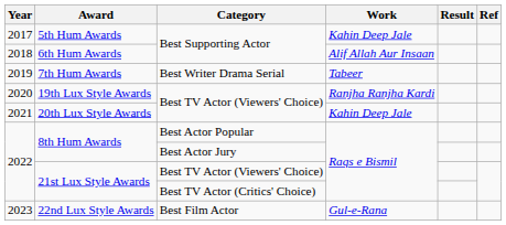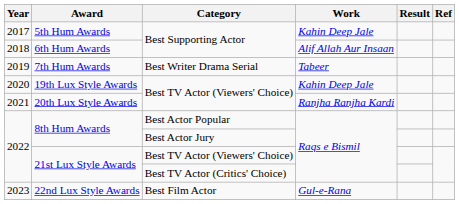 <table class="wikitable style">
 <tr>
 <th>Year</th>
 <th>Award</th>
 <th>Category</th>
 <th>Work</th>
 <th>Result</th>
 <th>Ref</th>
 </tr>
 <tr>
 <td>2017</td>
 <td><a href='#'>5th Hum Awards</a></td>
 <td rowspan="2">Best Supporting Actor</td>
 <td><em><a href='#'>Kahin Deep Jale</a></em></td>
 <td></td>
 <td></td>
 </tr>
 <tr>
 <td>2018</td>
 <td><a href='#'>6th Hum Awards</a></td>
 <td><em><a href='#'>Alif Allah Aur Insaan</a></em></td>
 <td></td>
 <td></td>
 </tr>
 <tr>
 <td>2019</td>
 <td><a href='#'>7th Hum Awards</a></td>
 <td>Best Writer Drama Serial</td>
 <td><em><a href='#'>Tabeer</a></em></td>
 <td></td>
 <td></td>
 </tr>
 <tr>
 <td>2020</td>
 <td><a href='#'>19th Lux Style Awards</a></td>
 <td Rowspan="2">Best TV Actor (Viewers' Choice)</td>
-<td><em><a href='#'>Ranjha Ranjha Kardi</a></em></td>
+<td><em><a href='#'>Kahin Deep Jale</a></em></td>
 <td></td>
 <td></td>
 </tr>
 <tr>
 <td>2021</td>
 <td><a href='#'>20th Lux Style Awards</a></td>
-<td><em><a href='#'>Kahin Deep Jale</a></em></td>
+<td><em><a href='#'>Ranjha Ranjha Kardi</a></em></td>
 <td></td>
 <td></td>
 </tr>
 <tr>
 <td rowspan="4">2022</td>
 <td rowspan="2"><a href='#'>8th Hum Awards</a></td>
 <td>Best Actor Popular</td>
 <td rowspan="4"><em><a href='#'>Raqs e Bismil</a></em></td>
 <td></td>
 <td></td>
 </tr>
 <tr>
 <td>Best Actor Jury</td>
 <td></td>
 <td></td>
 </tr>
 <tr>
 <td rowspan="2"><a href='#'>21st Lux Style Awards</a></td>
 <td>Best TV Actor (Viewers' Choice)</td>
 <td></td>
 <td rowspan="2"></td>
 </tr>
 <tr>
 <td>Best TV Actor (Critics' Choice)</td>
 <td></td>
 </tr>
 <tr>
 <td>2023</td>
 <td><a href='#'>22nd Lux Style Awards</a></td>
 <td>Best Film Actor</td>
 <td><em><a href='#'>Gul-e-Rana</a></em></td>
 <td></td>
 <td></td>
 </tr>
 </table>
